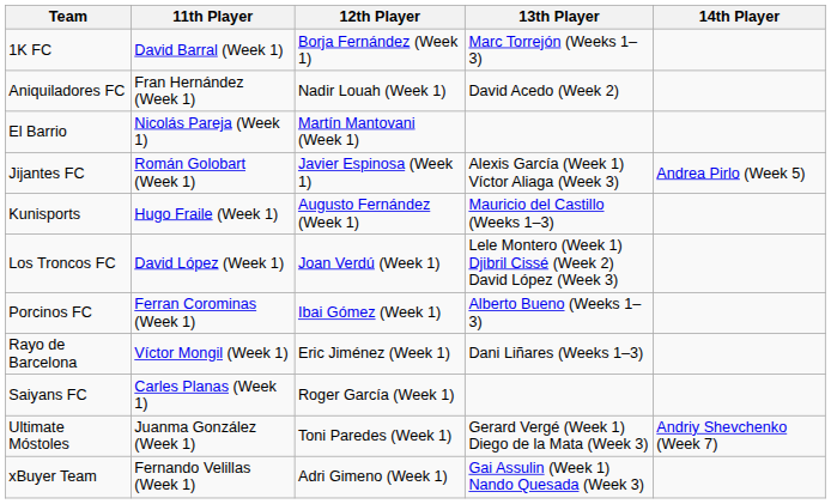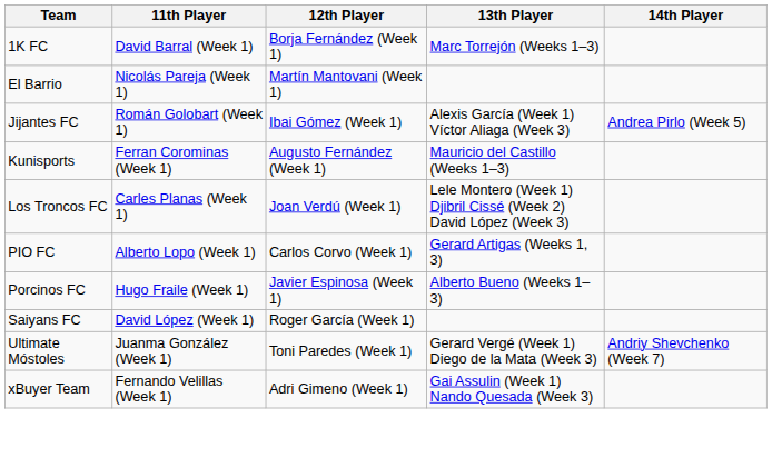 <table class=wikitable>
 <tr>
 <th>Team</th>
 <th>11th Player</th>
 <th>12th Player</th>
 <th>13th Player</th>
 <th>14th Player</th>
 </tr>
 <tr>
 <td>1K FC</td>
 <td> <a href='#'>David Barral</a> (Week 1)</td>
 <td> <a href='#'>Borja Fernández</a> (Week 1)</td>
 <td> <a href='#'>Marc Torrejón</a> (Weeks 1–3)</td>
 <td></td>
 </tr>
 <tr>
-<td>Aniquiladores FC</td>
-<td> Fran Hernández (Week 1)</td>
-<td> Nadir Louah (Week 1)</td>
-<td> David Acedo (Week 2)</td>
-<td></td>
-</tr>
-<tr>
 <td>El Barrio</td>
 <td> <a href='#'>Nicolás Pareja</a> (Week 1)</td>
 <td> <a href='#'>Martín Mantovani</a> (Week 1)</td>
 <td></td>
 <td></td>
 </tr>
 <tr>
 <td>Jijantes FC</td>
 <td> <a href='#'>Román Golobart</a> (Week 1)</td>
-<td> <a href='#'>Javier Espinosa</a> (Week 1)</td>
+<td> <a href='#'>Ibai Gómez</a> (Week 1)</td>
 <td> Alexis García (Week 1)<br> Víctor Aliaga (Week 3)</td>
 <td> <a href='#'>Andrea Pirlo</a> (Week 5)</td>
 </tr>
 <tr>
 <td>Kunisports</td>
-<td> <a href='#'>Hugo Fraile</a> (Week 1)</td>
+<td> <a href='#'>Ferran Corominas</a> (Week 1)</td>
 <td> <a href='#'>Augusto Fernández</a> (Week 1)</td>
 <td> <a href='#'>Mauricio del Castillo</a> (Weeks 1–3)</td>
 <td></td>
 </tr>
 <tr>
 <td>Los Troncos FC</td>
-<td> <a href='#'>David López</a> (Week 1)</td>
+<td> <a href='#'>Carles Planas</a> (Week 1)</td>
 <td> <a href='#'>Joan Verdú</a> (Week 1)</td>
 <td> Lele Montero (Week 1)<br> <a href='#'>Djibril Cissé</a> (Week 2)<br> David López (Week 3)</td>
 <td></td>
 </tr>
 <tr>
+<td>PIO FC</td>
+<td> <a href='#'>Alberto Lopo</a> (Week 1)</td>
+<td> Carlos Corvo (Week 1)</td>
+<td> <a href='#'>Gerard Artigas</a> (Weeks 1, 3)</td>
+<td></td>
+</tr>
+<tr>
 <td>Porcinos FC</td>
-<td> <a href='#'>Ferran Corominas</a> (Week 1)</td>
-<td> <a href='#'>Ibai Gómez</a> (Week 1)</td>
+<td> <a href='#'>Hugo Fraile</a> (Week 1)</td>
+<td> <a href='#'>Javier Espinosa</a> (Week 1)</td>
 <td> <a href='#'>Alberto Bueno</a> (Weeks 1–3)</td>
 <td></td>
 </tr>
 <tr>
-<td>Rayo de Barcelona</td>
-<td> <a href='#'>Víctor Mongil</a> (Week 1)</td>
-<td> Eric Jiménez (Week 1)</td>
-<td> Dani Liñares (Weeks 1–3)</td>
-<td></td>
-</tr>
-<tr>
 <td>Saiyans FC</td>
-<td> <a href='#'>Carles Planas</a> (Week 1)</td>
+<td> <a href='#'>David López</a> (Week 1)</td>
 <td> Roger García (Week 1)</td>
 <td></td>
 <td></td>
 </tr>
 <tr>
 <td>Ultimate Móstoles</td>
 <td> Juanma González (Week 1)</td>
 <td> Toni Paredes (Week 1)</td>
 <td> Gerard Vergé (Week 1)<br> Diego de la Mata (Week 3)</td>
 <td> <a href='#'>Andriy Shevchenko</a> (Week 7)</td>
 </tr>
 <tr>
 <td>xBuyer Team</td>
 <td> Fernando Velillas (Week 1)</td>
 <td> Adri Gimeno (Week 1)</td>
 <td> <a href='#'>Gai Assulin</a> (Week 1)<br> <a href='#'>Nando Quesada</a> (Week 3)</td>
 <td></td>
 </tr>
 </table>
